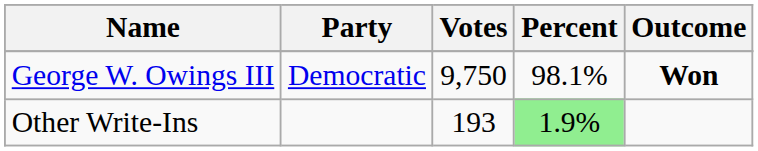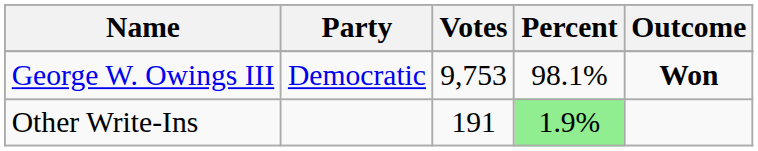 <table class=wikitable style="text-align:center">
 <tr>
 <th>Name</th>
 <th>Party</th>
 <th>Votes</th>
 <th>Percent</th>
 <th>Outcome</th>
 </tr>
 <tr>
 </tr>
 <tr>
 <td align=left><a href='#'>George W. Owings III</a></td>
 <td><a href='#'>Democratic</a></td>
-<td>9,750</td>
+<td>9,753</td>
 <td>98.1%</td>
 <td><strong>Won</strong></td>
 </tr>
 <tr>
 <td align=left>Other Write-Ins</td>
 <td></td>
-<td>193</td>
+<td>191</td>
 <td style="background: lightgreen;">1.9%</td>
 <td></td>
 </tr>
 </table>
